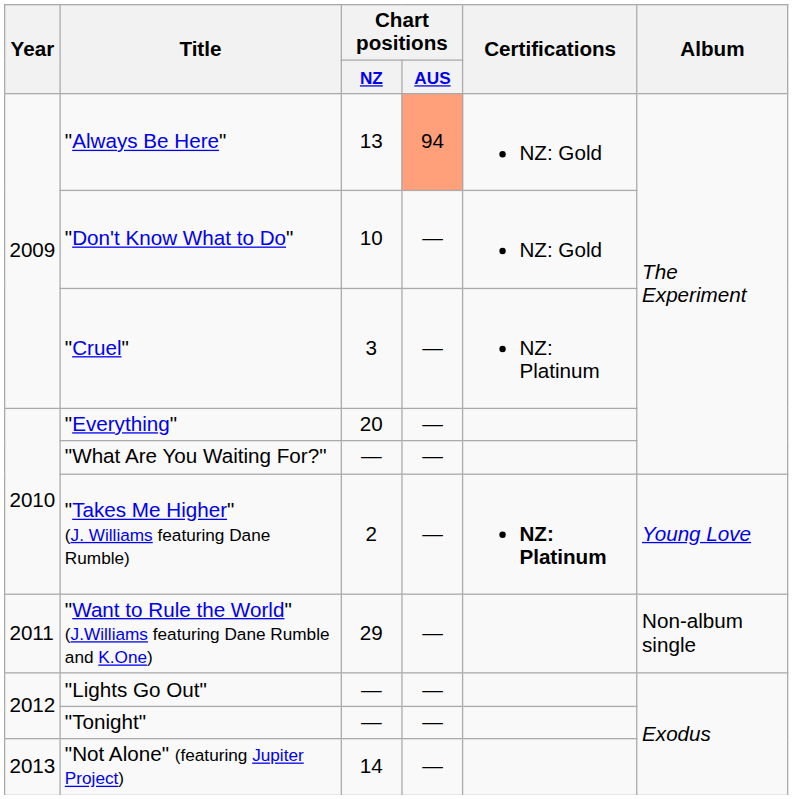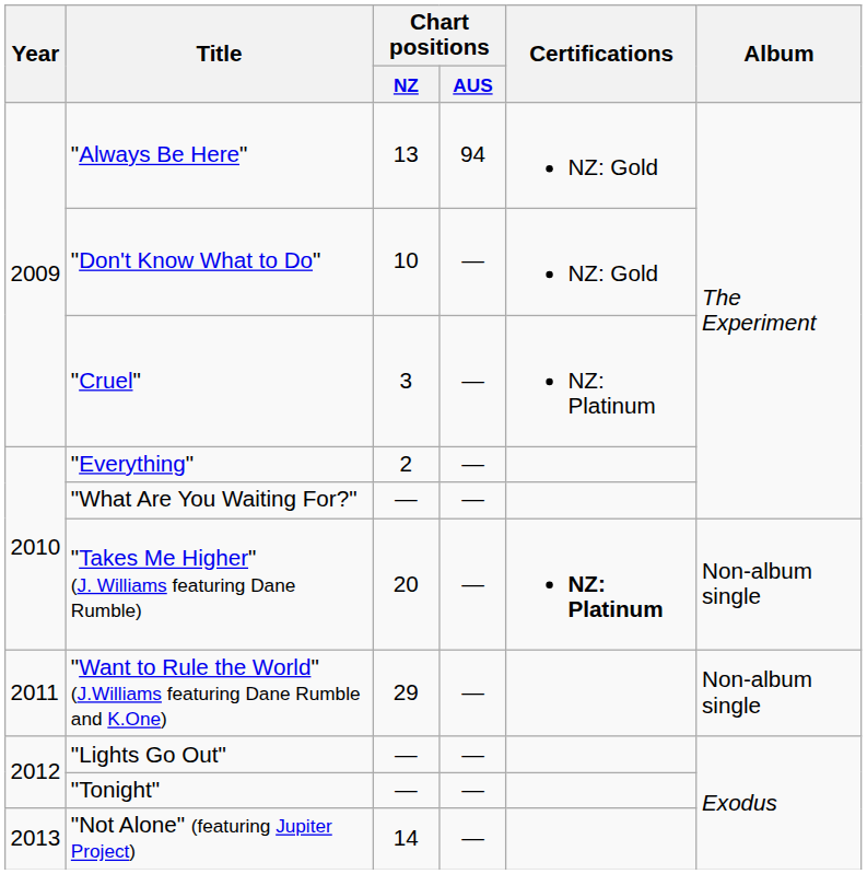 <table class="wikitable">
 <tr>
 <th rowspan="2">Year</th>
 <th rowspan="2">Title</th>
 <th colspan="2">Chart positions</th>
 <th rowspan="2">Certifications</th>
 <th rowspan="2">Album</th>
 </tr>
 <tr>
 <th style="width:40px;"><small><a href='#'>NZ</a><br></small></th>
 <th style="width:40px;"><small><a href='#'>AUS</a><br></small></th>
 </tr>
 <tr>
 <td rowspan=3>2009</td>
 <td>"<a href='#'>Always Be Here</a>"</td>
 <td style="text-align:center;">13</td>
-<td style="background: lightsalmon; text-align:center;">94</td>
+<td style="text-align:center;">94</td>
 <td><br><ul><li>NZ: Gold</li></ul></td>
 <td rowspan=5><em>The Experiment</em></td>
 </tr>
 <tr>
 <td>"<a href='#'>Don't Know What to Do</a>"</td>
 <td style="text-align:center;">10</td>
 <td style="text-align:center;">—</td>
 <td><br><ul><li>NZ: Gold</li></ul></td>
 </tr>
 <tr>
 <td>"<a href='#'>Cruel</a>"</td>
 <td style="text-align:center;">3</td>
 <td style="text-align:center;">—</td>
 <td><br><ul><li>NZ: Platinum</li></ul></td>
 </tr>
 <tr>
 <td rowspan=3>2010</td>
 <td>"<a href='#'>Everything</a>"</td>
-<td style="text-align:center;">20</td>
+<td style="text-align:center;">2</td>
 <td style="text-align:center;">—</td>
 <td></td>
 </tr>
 <tr>
 <td>"What Are You Waiting For?"</td>
 <td style="text-align:center;">—</td>
 <td style="text-align:center;">—</td>
 <td></td>
 </tr>
 <tr>
 <td>"<a href='#'>Takes Me Higher</a>"<br><small>(<a href='#'>J. Williams</a> featuring Dane Rumble)</small></td>
-<td style="text-align:center;">2</td>
+<td style="text-align:center;">20</td>
 <td style="text-align:center;">—</td>
 <td><strong><br><ul><li>NZ: Platinum</li></ul></strong></td>
-<td><em><a href='#'>Young Love</a></em></td>
+<td>Non-album single</td>
 </tr>
 <tr>
 <td>2011</td>
 <td>"<a href='#'>Want to Rule the World</a>"<br><small>(<a href='#'>J.Williams</a> featuring Dane Rumble and <a href='#'>K.One</a>)</small></td>
 <td style="text-align:center;">29</td>
 <td style="text-align:center;">—</td>
 <td></td>
 <td>Non-album single</td>
 </tr>
 <tr>
 <td rowspan=2>2012</td>
 <td>"Lights Go Out"</td>
 <td style="text-align:center;">—</td>
 <td style="text-align:center;">—</td>
 <td></td>
 <td rowspan=3><em>Exodus</em></td>
 </tr>
 <tr>
 <td>"Tonight"</td>
 <td style="text-align:center;">—</td>
 <td style="text-align:center;">—</td>
 <td></td>
 </tr>
 <tr>
 <td>2013</td>
 <td>"Not Alone" <small>(featuring <a href='#'>Jupiter Project</a>)</small></td>
 <td style="text-align:center;">14</td>
 <td style="text-align:center;">—</td>
 <td></td>
 </tr>
 </table>
